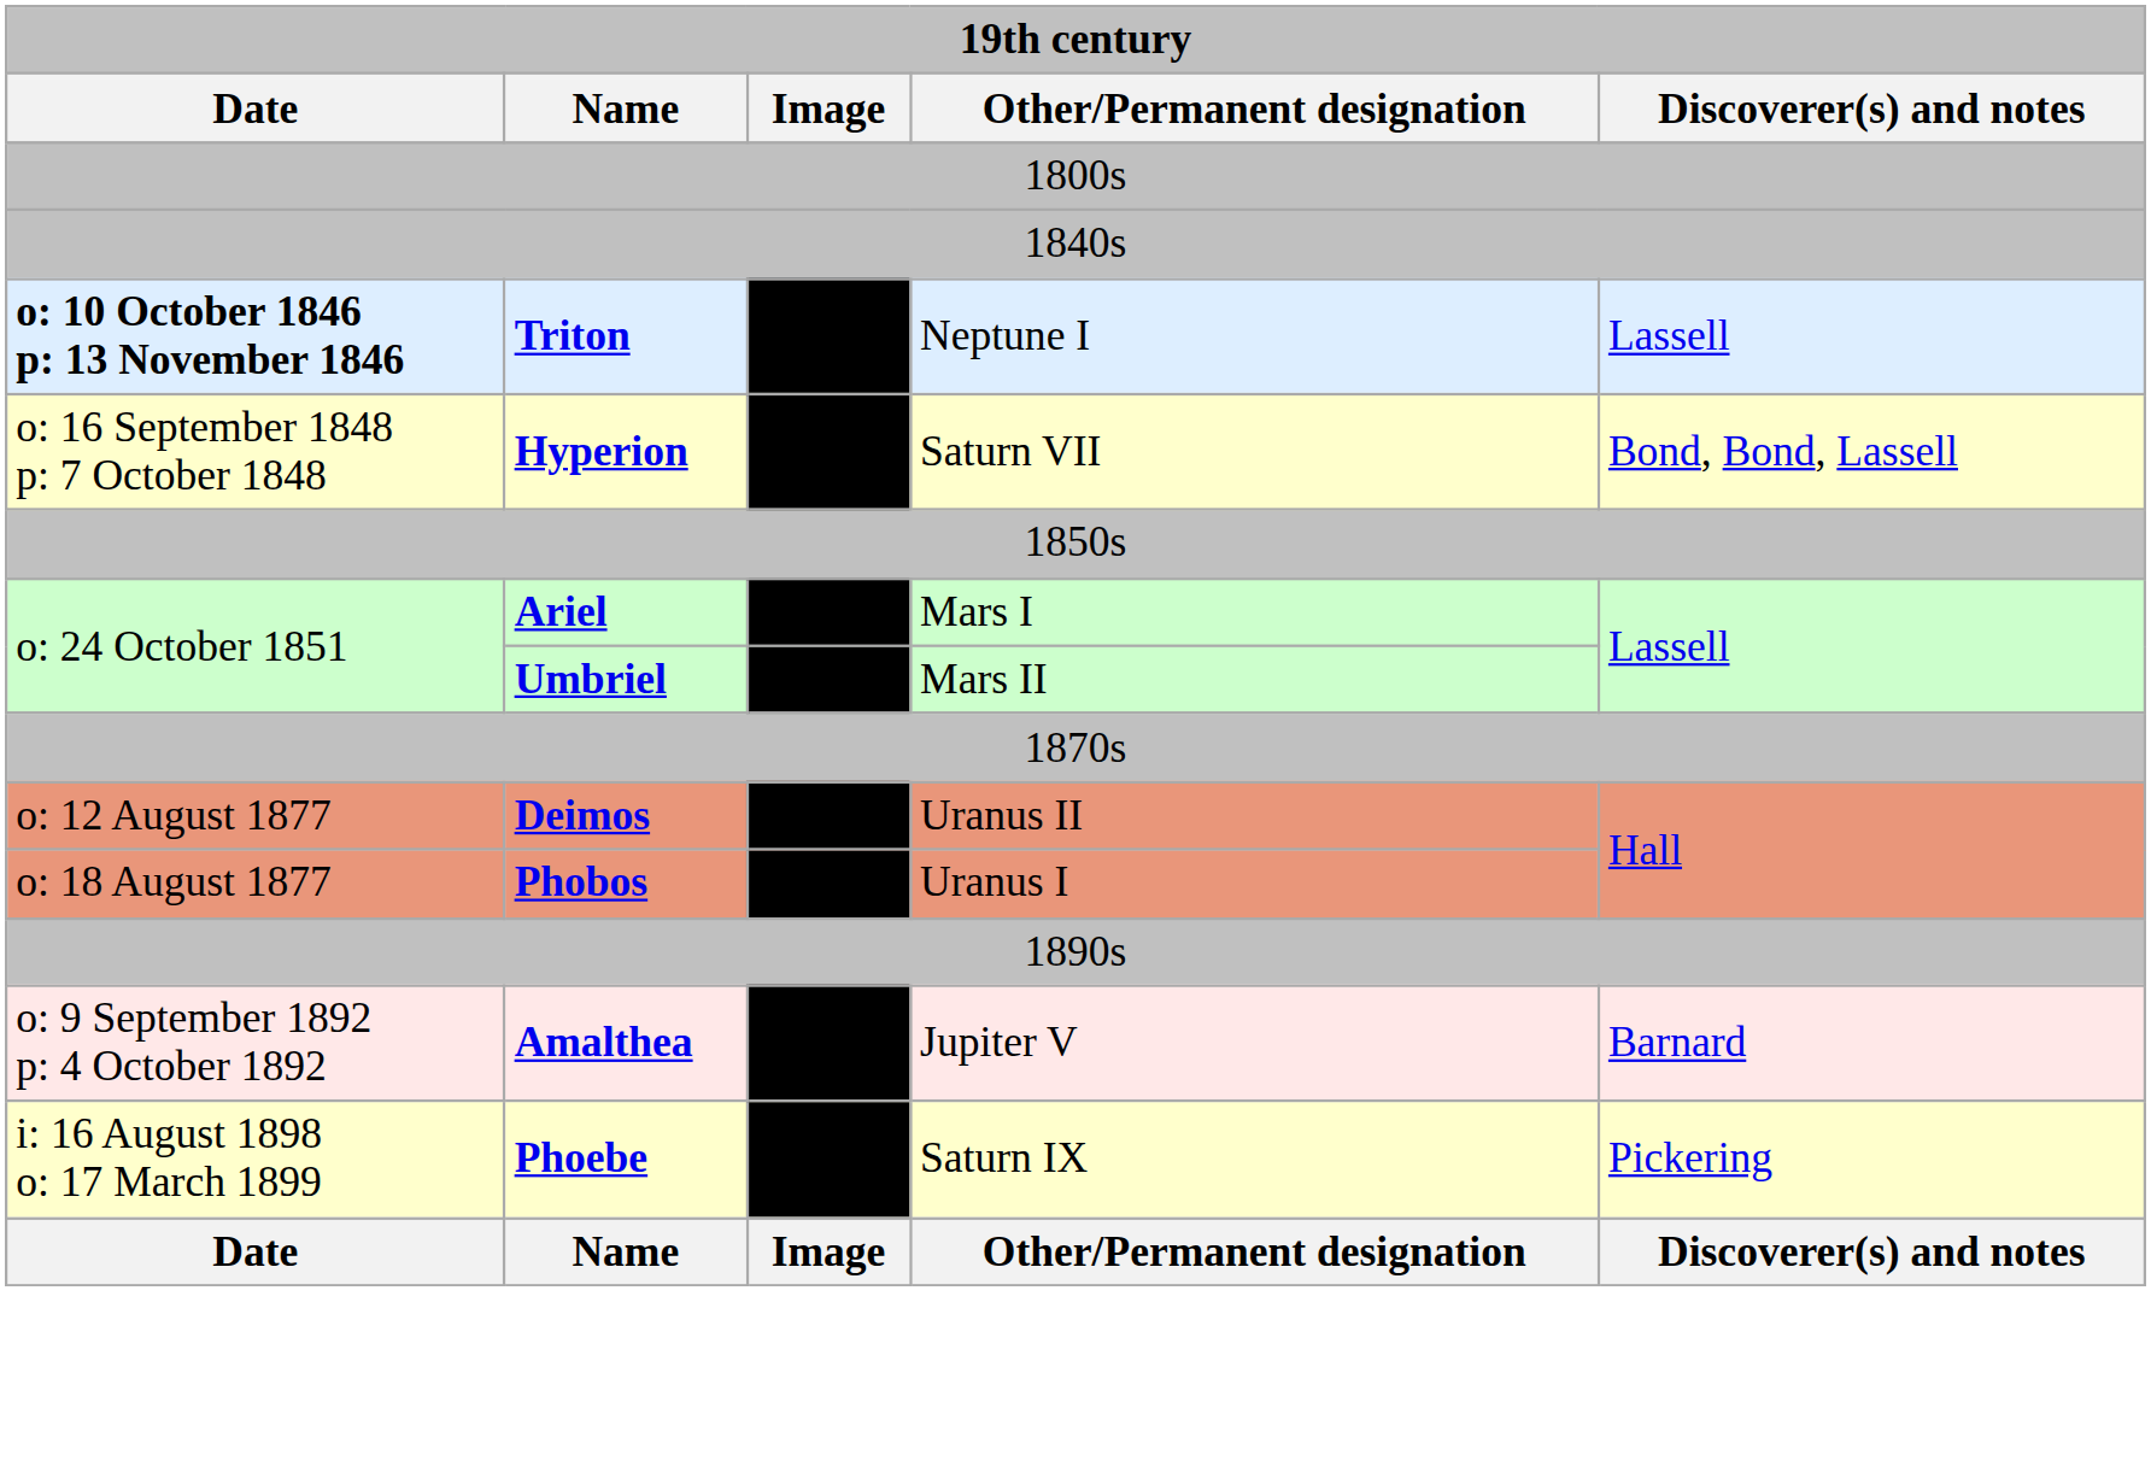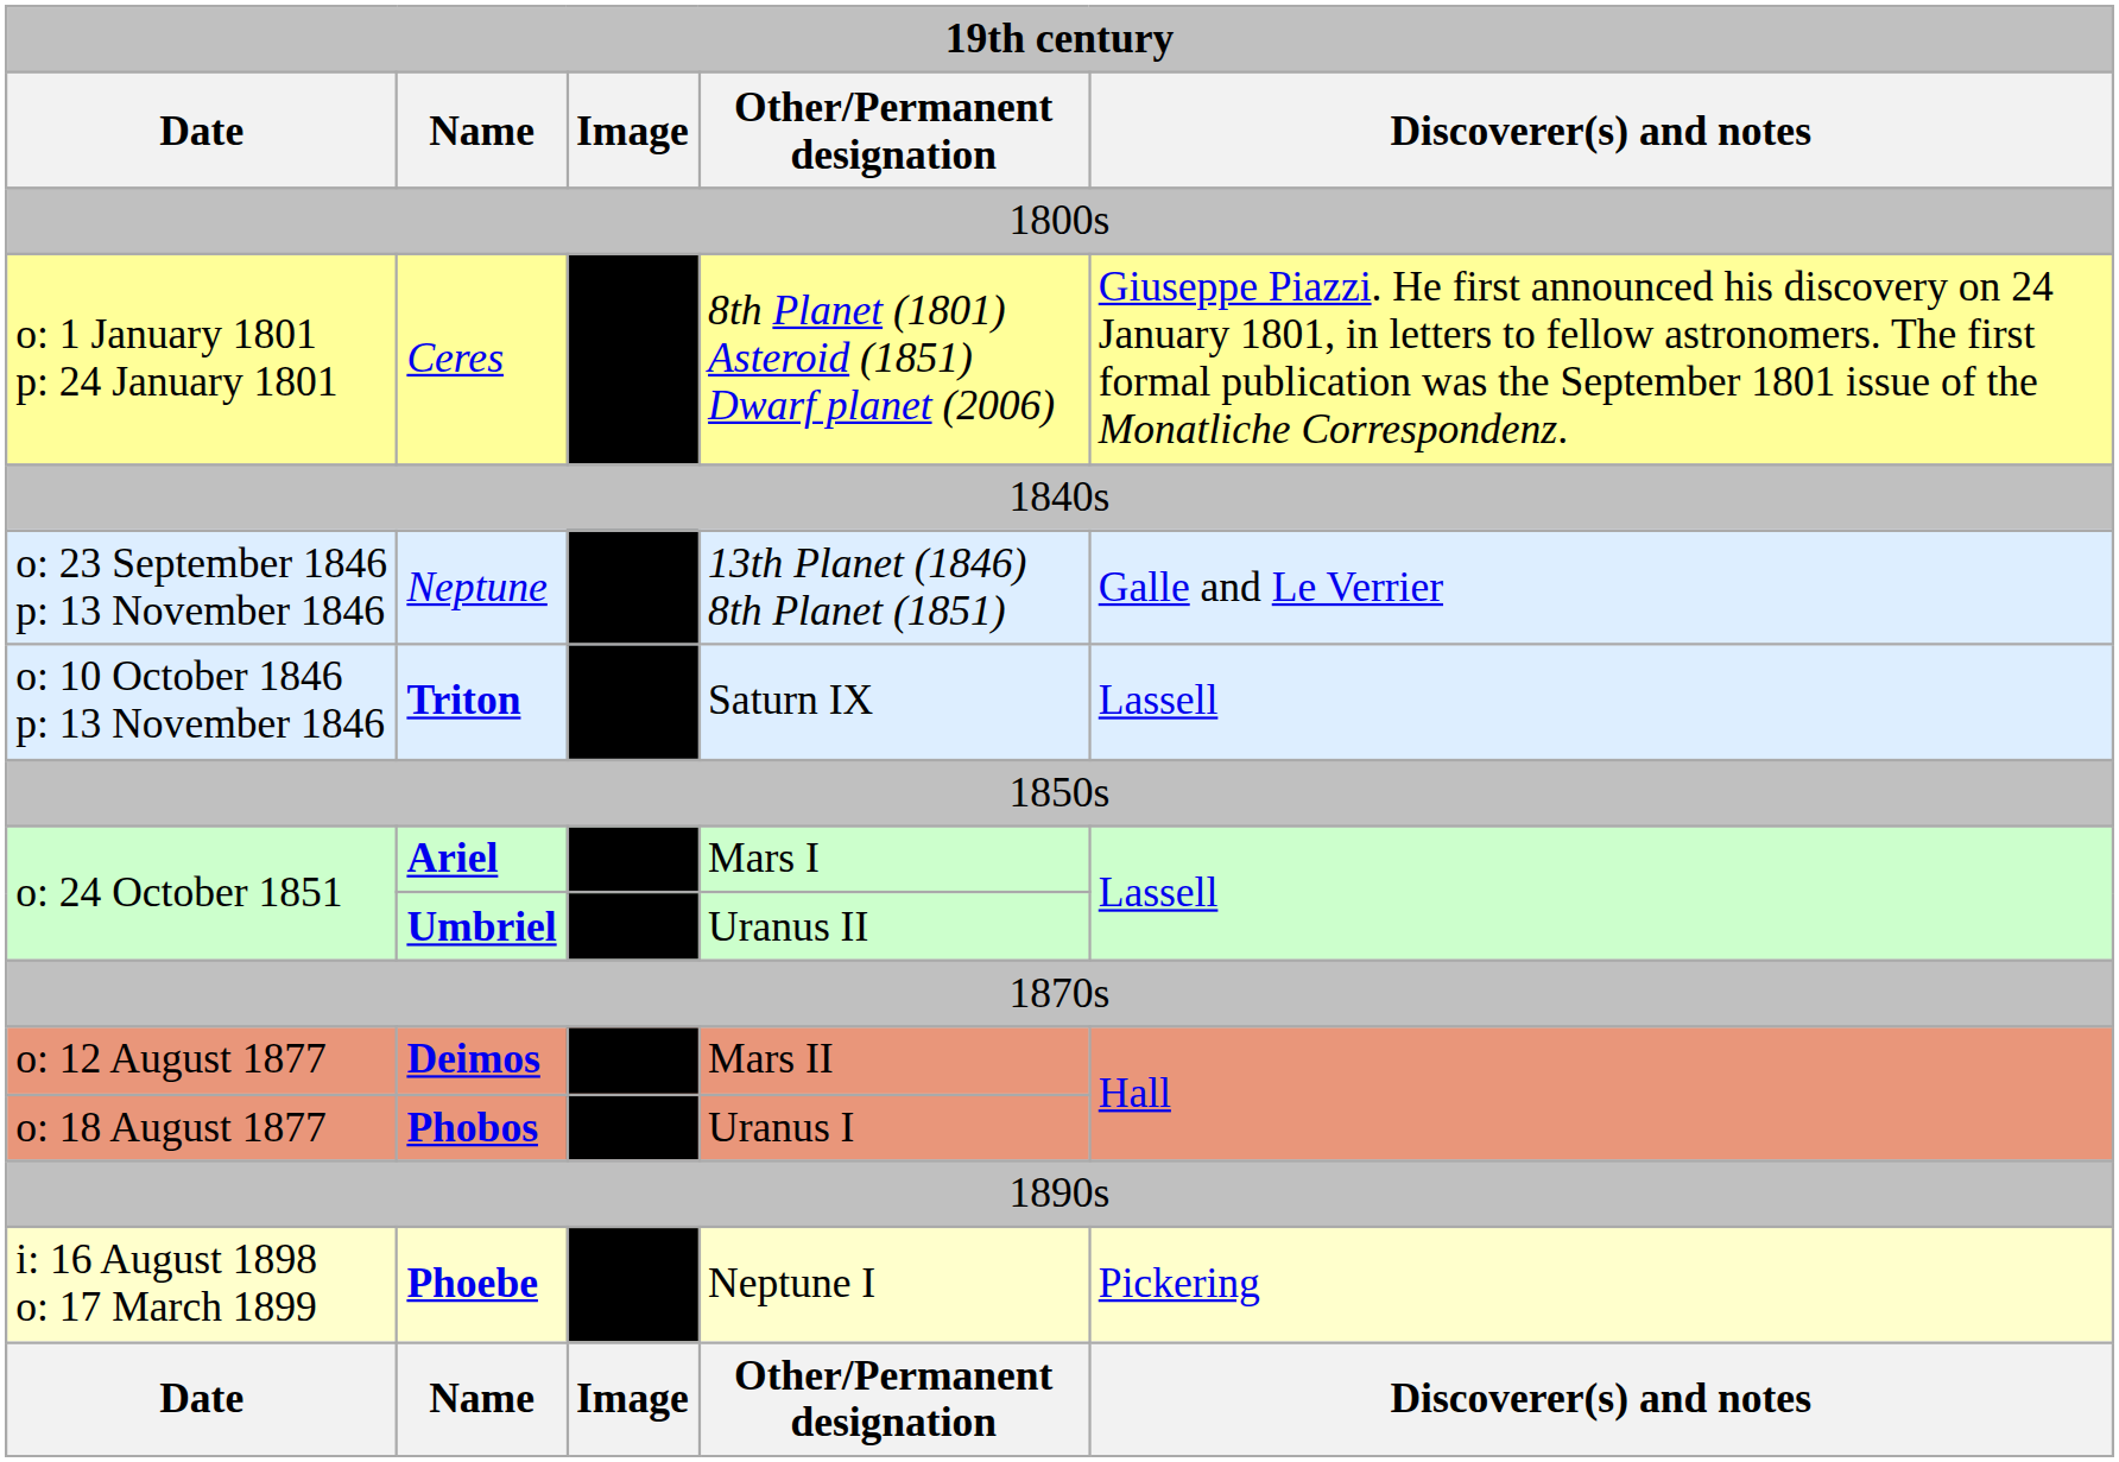 <table class="wikitable" width="800">
 <tr>
 <th colspan="5" style="background-color: Silver; text-align: center;" id="c19th">19th century</th>
 </tr>
 <tr>
 <th>Date</th>
 <th>Name</th>
 <th>Image</th>
 <th>Other/Permanent designation</th>
 <th>Discoverer(s) and notes</th>
 </tr>
 <tr>
 <td colspan="5" style="background-color: Silver; text-align: center;" id="a1800s">1800s</td>
 </tr>
+<tr bgcolor="#FFFF99">
+<td style="white-space: nowrap">o: 1 January 1801<br>p: 24 January 1801</td>
+<td><em><a href='#'>Ceres</a></em></td>
+<td bgcolor="Black"></td>
+<td><em>8th <a href='#'>Planet</a> (1801)<br><a href='#'>Asteroid</a> (1851)<br><a href='#'>Dwarf planet</a> (2006)</em></td>
+<td><a href='#'>Giuseppe Piazzi</a>. He first announced his discovery on 24 January 1801, in letters to fellow astronomers. The first formal publication was the September 1801 issue of the <em>Monatliche Correspondenz</em>.</td>
+</tr>
 <tr>
 <td colspan="5" style="background-color: Silver; text-align: center;" id="a1840s">1840s</td>
 </tr>
 <tr bgcolor="#DDEEFF">
-<td style="white-space: nowrap"><strong>o: 10 October 1846<br>p: 13 November 1846</strong></td>
+<td style="white-space: nowrap">o: 23 September 1846<br>p: 13 November 1846</td>
+<td><em><a href='#'>Neptune</a></em></td>
+<td bgcolor="Black"></td>
+<td><em>13th Planet (1846)<br>8th Planet (1851)</em></td>
+<td><a href='#'>Galle</a> and <a href='#'>Le Verrier</a></td>
+</tr>
+<tr bgcolor="#DDEEFF">
+<td style="white-space: nowrap">o: 10 October 1846<br>p: 13 November 1846</td>
 <td><strong><a href='#'>Triton</a></strong></td>
 <td bgcolor="Black"></td>
-<td>Neptune I</td>
+<td>Saturn IX</td>
 <td><a href='#'>Lassell</a></td>
-</tr>
-<tr bgcolor="#FFFFCC">
-<td style="white-space: nowrap">o: 16 September 1848<br>p: 7 October 1848</td>
-<td><strong><a href='#'>Hyperion</a></strong></td>
-<td bgcolor="Black"></td>
-<td>Saturn VII</td>
-<td><a href='#'>Bond</a>, <a href='#'>Bond</a>, <a href='#'>Lassell</a></td>
 </tr>
 <tr>
 <td colspan="5" style="background-color: Silver; text-align: center;" id="a1850s">1850s</td>
 </tr>
 <tr bgcolor="#CCFFCC">
 <td style="white-space: nowrap;" rowspan="2">o: 24 October 1851</td>
 <td><strong><a href='#'>Ariel</a></strong></td>
 <td bgcolor="Black"></td>
 <td>Mars I</td>
 <td rowspan="2"><a href='#'>Lassell</a></td>
 </tr>
 <tr bgcolor="#CCFFCC">
 <td><strong><a href='#'>Umbriel</a></strong></td>
 <td bgcolor="Black"></td>
-<td>Mars II</td>
+<td>Uranus II</td>
 </tr>
 <tr>
 <td colspan="5" style="background-color: Silver; text-align: center;" id="a1870s">1870s</td>
 </tr>
 <tr bgcolor="#E9967A">
 <td style="white-space: nowrap">o: 12 August 1877</td>
 <td><strong><a href='#'>Deimos</a></strong></td>
 <td bgcolor="Black"></td>
-<td>Uranus II</td>
+<td>Mars II</td>
 <td rowspan="2"><a href='#'>Hall</a></td>
 </tr>
 <tr bgcolor="#E9967A">
 <td style="white-space: nowrap">o: 18 August 1877</td>
 <td><strong><a href='#'>Phobos</a></strong></td>
 <td bgcolor="Black"></td>
 <td>Uranus I</td>
 </tr>
 <tr>
 <td colspan="5" style="background-color: Silver; text-align: center;" id="a1890s">1890s</td>
 </tr>
-<tr bgcolor="#FFE8E8">
-<td style="white-space: nowrap">o: 9 September 1892<br>p: 4 October 1892</td>
-<td><strong><a href='#'>Amalthea</a></strong></td>
-<td bgcolor="Black"></td>
-<td>Jupiter V</td>
-<td><a href='#'>Barnard</a></td>
-</tr>
 <tr bgcolor="#FFFFCC">
 <td style="white-space: nowrap">i: 16 August 1898<br>o: 17 March 1899</td>
 <td><strong><a href='#'>Phoebe</a></strong></td>
 <td bgcolor="Black"></td>
-<td>Saturn IX</td>
+<td>Neptune I</td>
 <td><a href='#'>Pickering</a></td>
 </tr>
 <tr>
 <th>Date</th>
 <th>Name</th>
 <th>Image</th>
 <th>Other/Permanent designation</th>
 <th>Discoverer(s) and notes</th>
 </tr>
 </table>
